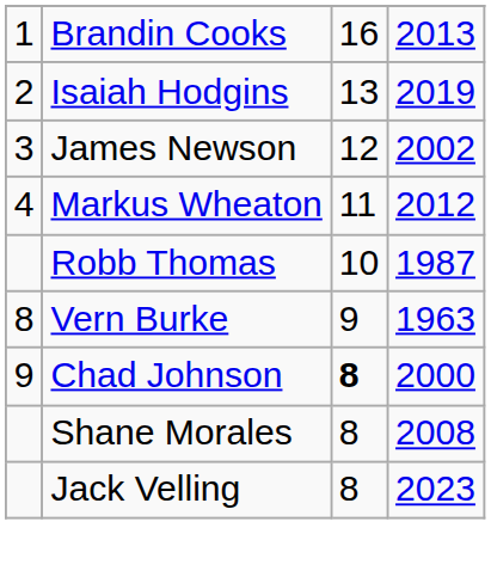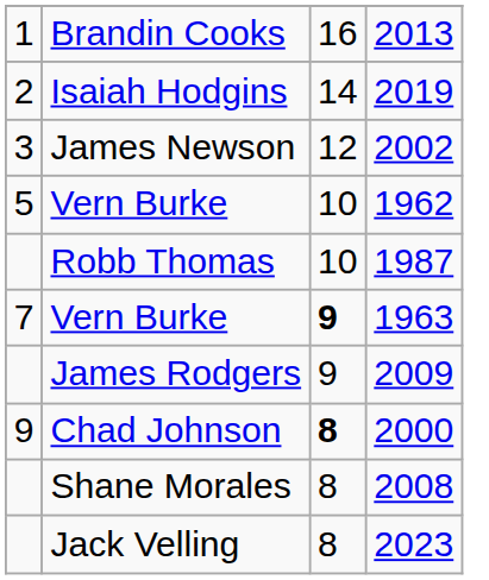 <table class="wikitable">
 <tr>
 </tr>
 <tr>
 <td>1</td>
 <td><a href='#'>Brandin Cooks</a></td>
 <td>16</td>
 <td><a href='#'>2013</a></td>
 </tr>
 <tr>
 <td>2</td>
 <td><a href='#'>Isaiah Hodgins</a></td>
-<td>13</td>
+<td>14</td>
 <td><a href='#'>2019</a></td>
 </tr>
 <tr>
 <td>3</td>
 <td>James Newson</td>
 <td>12</td>
 <td><a href='#'>2002</a></td>
 </tr>
 <tr>
-<td>4</td>
-<td><a href='#'>Markus Wheaton</a></td>
-<td>11</td>
-<td><a href='#'>2012</a></td>
+<td>5</td>
+<td><a href='#'>Vern Burke</a></td>
+<td>10</td>
+<td><a href='#'>1962</a></td>
 </tr>
 <tr>
 <td></td>
 <td><a href='#'>Robb Thomas</a></td>
 <td>10</td>
 <td><a href='#'>1987</a></td>
 </tr>
 <tr>
-<td>8</td>
+<td>7</td>
 <td><a href='#'>Vern Burke</a></td>
+<td><strong>9</strong></td>
+<td><a href='#'>1963</a></td>
+</tr>
+<tr>
+<td></td>
+<td><a href='#'>James Rodgers</a></td>
 <td>9</td>
-<td><a href='#'>1963</a></td>
+<td><a href='#'>2009</a></td>
 </tr>
 <tr>
 <td>9</td>
 <td><a href='#'>Chad Johnson</a></td>
 <td><strong>8</strong></td>
 <td><a href='#'>2000</a></td>
 </tr>
 <tr>
 <td></td>
 <td>Shane Morales</td>
 <td>8</td>
 <td><a href='#'>2008</a></td>
 </tr>
 <tr>
 <td></td>
 <td>Jack Velling</td>
 <td>8</td>
 <td><a href='#'>2023</a></td>
 </tr>
 </table>
